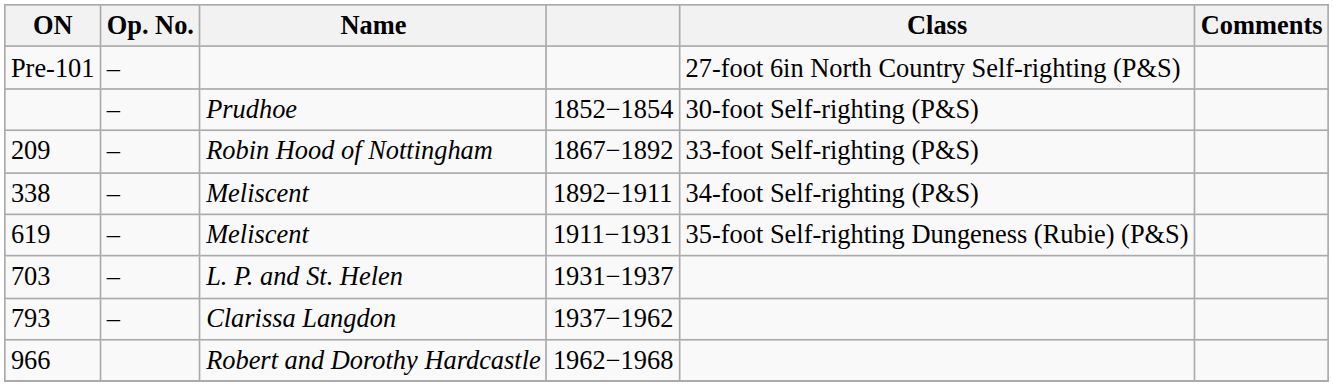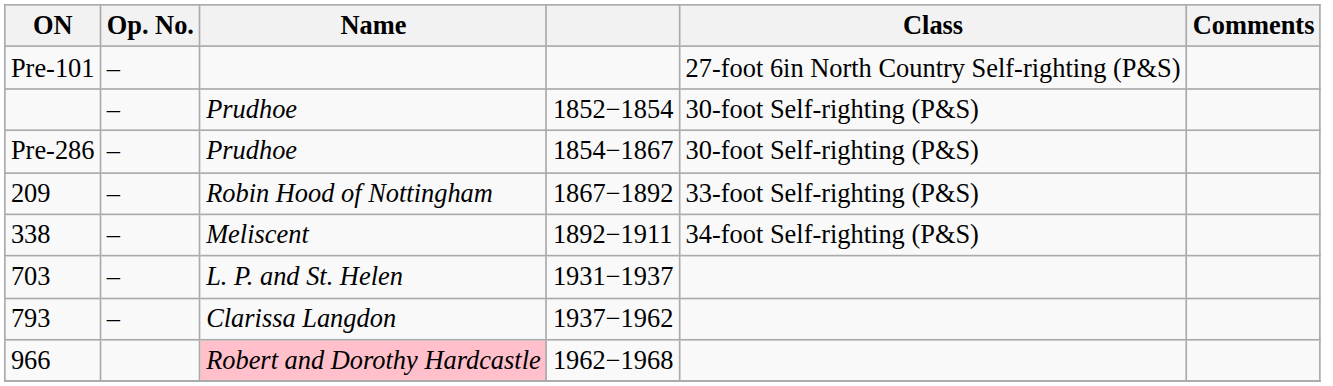 <table class="wikitable">
 <tr>
 <th>ON</th>
 <th>Op. No.</th>
 <th>Name</th>
 <th></th>
 <th>Class</th>
 <th>Comments</th>
 </tr>
 <tr>
 <td>Pre-101</td>
 <td>–</td>
 <td></td>
 <td></td>
 <td>27-foot 6in North Country Self-righting (P&S)</td>
 <td></td>
 </tr>
 <tr>
 <td></td>
 <td>–</td>
 <td><em>Prudhoe</em></td>
 <td>1852−1854</td>
 <td>30-foot Self-righting (P&S)</td>
 <td></td>
 </tr>
 <tr>
+<td>Pre-286</td>
+<td>–</td>
+<td><em>Prudhoe</em></td>
+<td>1854−1867</td>
+<td>30-foot Self-righting (P&S)</td>
+<td></td>
+</tr>
+<tr>
 <td>209</td>
 <td>–</td>
 <td><em>Robin Hood of Nottingham</em></td>
 <td>1867−1892</td>
 <td>33-foot Self-righting (P&S)</td>
 <td></td>
 </tr>
 <tr>
 <td>338</td>
 <td>–</td>
 <td><em>Meliscent</em></td>
 <td>1892−1911</td>
 <td>34-foot Self-righting (P&S)</td>
-<td></td>
-</tr>
-<tr>
-<td>619</td>
-<td>–</td>
-<td><em>Meliscent</em><br></td>
-<td>1911−1931</td>
-<td>35-foot Self-righting Dungeness (Rubie) (P&S)</td>
 <td></td>
 </tr>
 <tr>
 <td>703</td>
 <td>–</td>
 <td><em>L. P. and St. Helen</em></td>
 <td>1931−1937</td>
 <td></td>
 <td></td>
 </tr>
 <tr>
 <td>793</td>
 <td>–</td>
 <td><em>Clarissa Langdon</em></td>
 <td>1937−1962</td>
 <td></td>
 <td></td>
 </tr>
 <tr>
 <td>966</td>
 <td></td>
-<td><em>Robert and Dorothy Hardcastle</em></td>
+<td style="background: pink;"><em>Robert and Dorothy Hardcastle</em></td>
 <td>1962−1968</td>
 <td></td>
 <td></td>
 </tr>
 <tr>
 </tr>
 </table>
